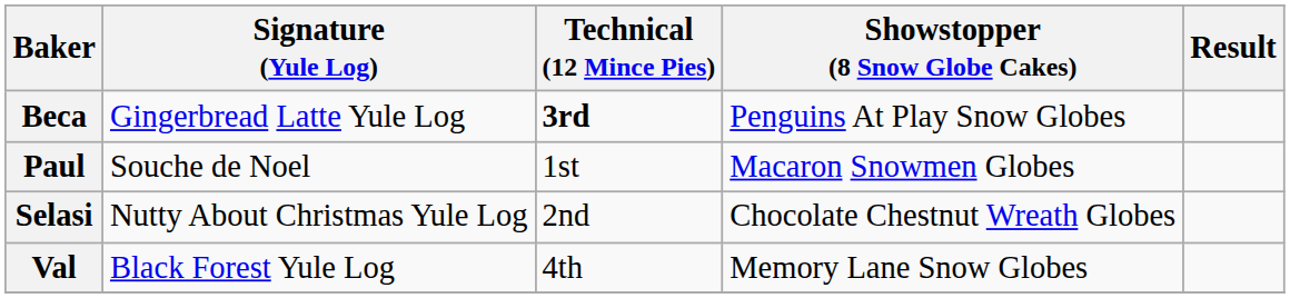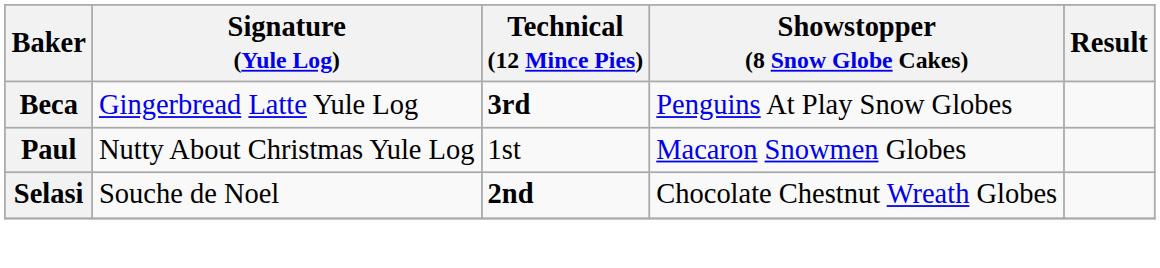 <table class="wikitable sortable col3center sticky-header">
 <tr>
 <th scope="col">Baker</th>
 <th scope="col" class="unsortable">Signature<br><small>(<a href='#'>Yule Log</a>)</small></th>
 <th scope="col">Technical<br><small>(12 <a href='#'>Mince Pies</a>)</small></th>
 <th scope="col" class="unsortable">Showstopper<br><small>(8 <a href='#'>Snow Globe</a> Cakes)</small></th>
 <th scope="col">Result</th>
 </tr>
 <tr>
 <th scope="row">Beca</th>
 <td><a href='#'>Gingerbread</a> <a href='#'>Latte</a> Yule Log</td>
 <td><strong>3rd</strong></td>
 <td><a href='#'>Penguins</a> At Play Snow Globes</td>
 <td></td>
 </tr>
 <tr>
 <th scope="row">Paul</th>
-<td>Souche de Noel</td>
+<td>Nutty About Christmas Yule Log</td>
 <td>1st</td>
 <td><a href='#'>Macaron</a> <a href='#'>Snowmen</a> Globes</td>
 <td></td>
 </tr>
 <tr>
 <th scope="row">Selasi</th>
-<td>Nutty About Christmas Yule Log</td>
-<td>2nd</td>
+<td>Souche de Noel</td>
+<td><strong>2nd</strong></td>
 <td>Chocolate Chestnut <a href='#'>Wreath</a> Globes</td>
-<td></td>
-</tr>
-<tr>
-<th scope="row">Val</th>
-<td><a href='#'>Black Forest</a> Yule Log</td>
-<td>4th</td>
-<td>Memory Lane Snow Globes</td>
 <td></td>
 </tr>
 <tr>
 </tr>
 </table>
